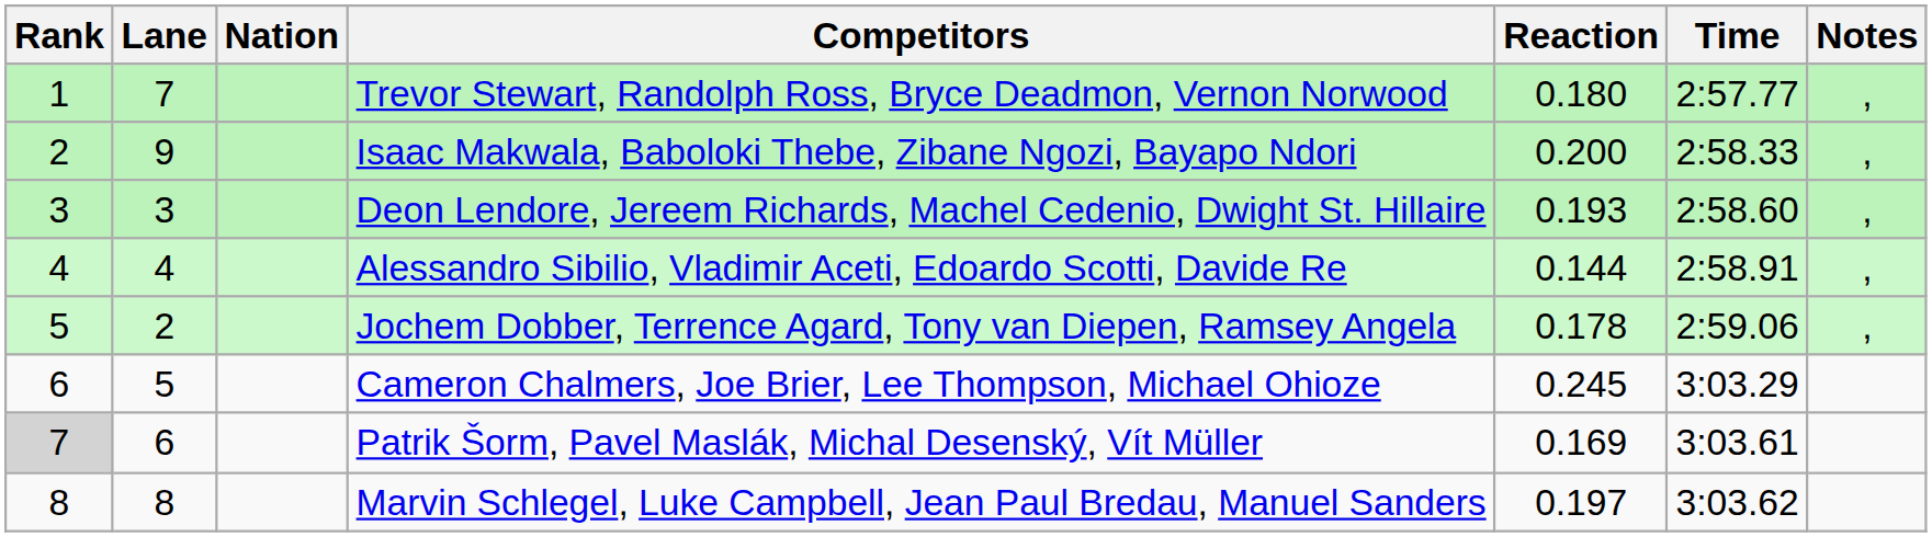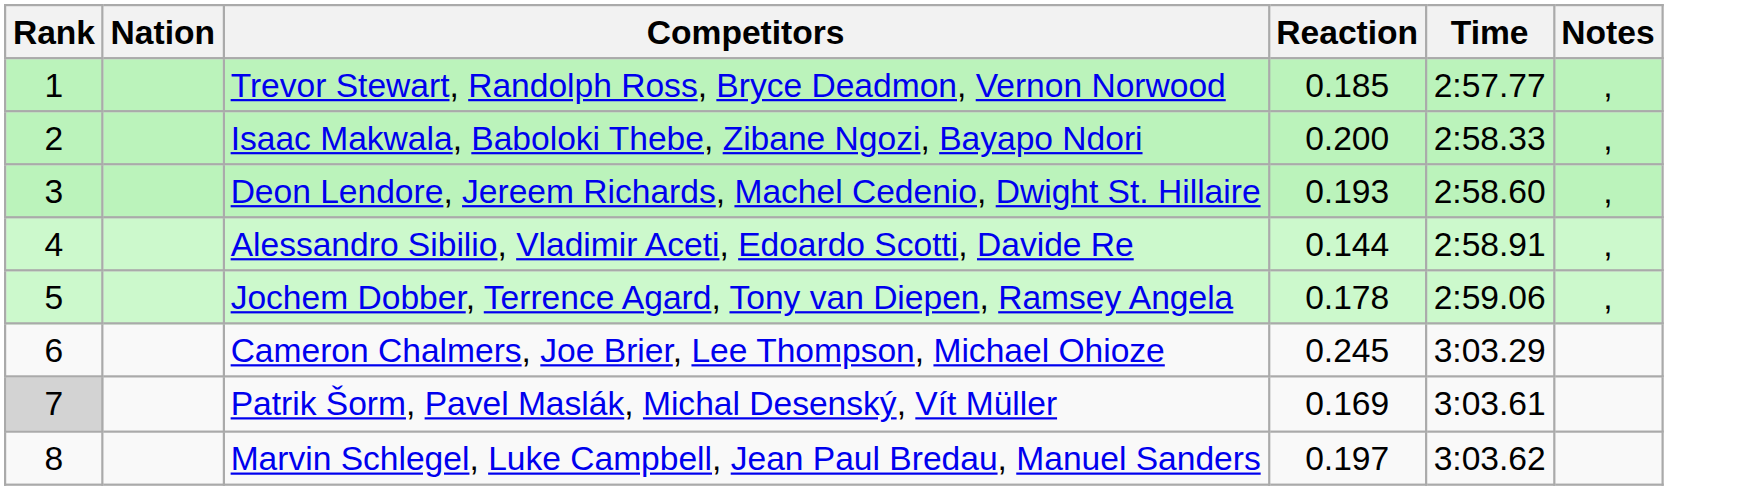 <table class="wikitable sortable" style="text-align:center; font-size:95%">
 <tr>
 <th>Rank</th>
-<th>Lane</th>
 <th>Nation</th>
 <th>Competitors</th>
 <th>Reaction</th>
 <th>Time</th>
 <th>Notes</th>
 </tr>
 <tr bgcolor=#bbf3bb>
 <td>1</td>
-<td>7</td>
 <td align=left></td>
 <td align=left><a href='#'>Trevor Stewart</a>, <a href='#'>Randolph Ross</a>, <a href='#'>Bryce Deadmon</a>, <a href='#'>Vernon Norwood</a></td>
-<td>0.180</td>
+<td>0.185</td>
 <td>2:57.77</td>
 <td>, </td>
 </tr>
 <tr bgcolor=#bbf3bb>
 <td>2</td>
-<td>9</td>
 <td align=left></td>
 <td align=left><a href='#'>Isaac Makwala</a>, <a href='#'>Baboloki Thebe</a>, <a href='#'>Zibane Ngozi</a>, <a href='#'>Bayapo Ndori</a></td>
 <td>0.200</td>
 <td>2:58.33</td>
 <td>, </td>
 </tr>
 <tr bgcolor=#bbf3bb>
-<td>3</td>
 <td>3</td>
 <td align=left></td>
 <td align=left><a href='#'>Deon Lendore</a>, <a href='#'>Jereem Richards</a>, <a href='#'>Machel Cedenio</a>, <a href='#'>Dwight St. Hillaire</a></td>
 <td>0.193</td>
 <td>2:58.60</td>
 <td>, </td>
 </tr>
 <tr bgcolor=ccf9cc>
 <td>4</td>
-<td>4</td>
 <td align=left></td>
 <td align=left><a href='#'>Alessandro Sibilio</a>, <a href='#'>Vladimir Aceti</a>, <a href='#'>Edoardo Scotti</a>, <a href='#'>Davide Re</a></td>
 <td>0.144</td>
 <td>2:58.91</td>
 <td>, </td>
 </tr>
 <tr bgcolor=ccf9cc>
 <td>5</td>
-<td>2</td>
 <td align=left></td>
 <td align=left><a href='#'>Jochem Dobber</a>, <a href='#'>Terrence Agard</a>, <a href='#'>Tony van Diepen</a>, <a href='#'>Ramsey Angela</a></td>
 <td>0.178</td>
 <td>2:59.06</td>
 <td>, </td>
 </tr>
 <tr>
 <td>6</td>
-<td>5</td>
 <td align=left></td>
 <td align=left><a href='#'>Cameron Chalmers</a>, <a href='#'>Joe Brier</a>, <a href='#'>Lee Thompson</a>, <a href='#'>Michael Ohioze</a></td>
 <td>0.245</td>
 <td>3:03.29</td>
 <td></td>
 </tr>
 <tr>
 <td style="background: lightgrey;">7</td>
-<td>6</td>
 <td align=left></td>
 <td align=left><a href='#'>Patrik Šorm</a>, <a href='#'>Pavel Maslák</a>, <a href='#'>Michal Desenský</a>, <a href='#'>Vít Müller</a></td>
 <td>0.169</td>
 <td>3:03.61</td>
 <td></td>
 </tr>
 <tr>
 <td>8</td>
-<td>8</td>
 <td align=left></td>
 <td align=left><a href='#'>Marvin Schlegel</a>, <a href='#'>Luke Campbell</a>, <a href='#'>Jean Paul Bredau</a>, <a href='#'>Manuel Sanders</a></td>
 <td>0.197</td>
 <td>3:03.62</td>
 <td></td>
 </tr>
 </table>
